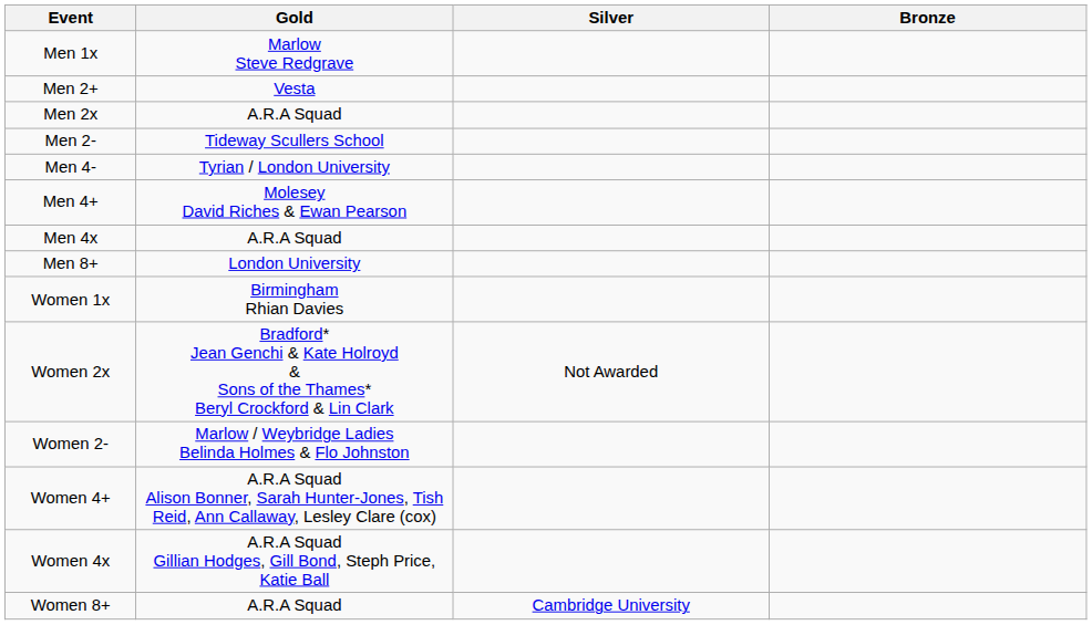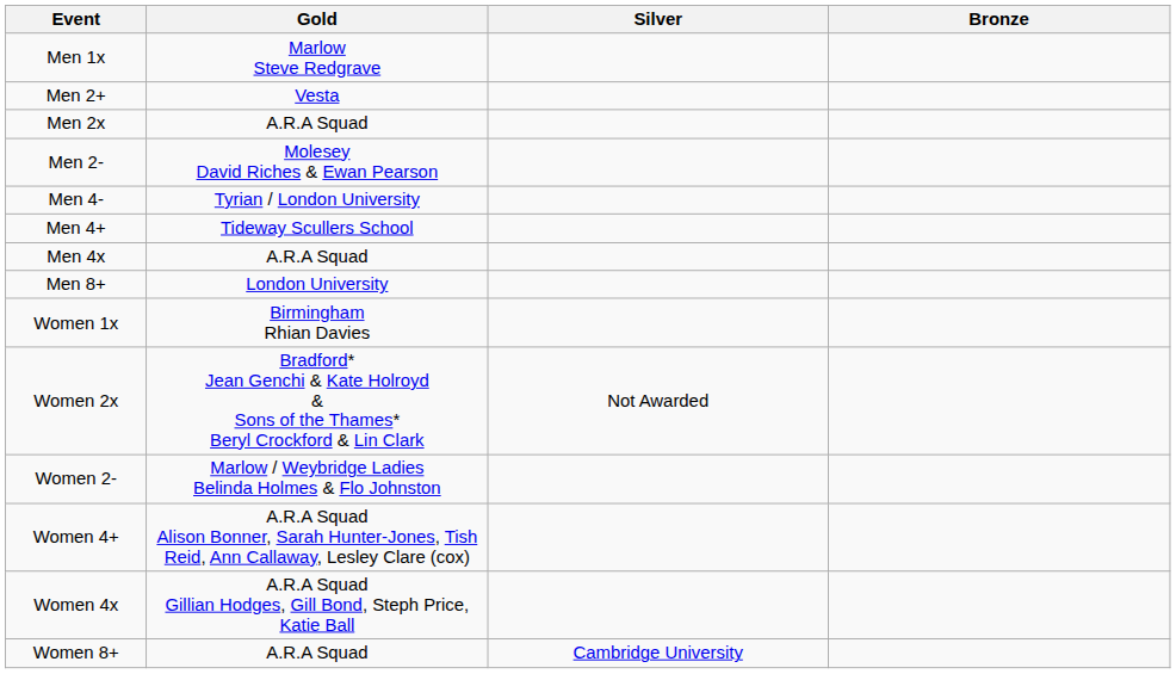 <table class="wikitable" style="text-align:center">
 <tr>
 <th width=120>Event</th>
 <th width=300>Gold</th>
 <th width=300>Silver</th>
 <th width=300>Bronze</th>
 </tr>
 <tr>
 <td>Men 1x</td>
 <td><a href='#'>Marlow</a><br><a href='#'>Steve Redgrave</a></td>
 <td></td>
 <td></td>
 </tr>
 <tr>
 <td>Men 2+</td>
 <td><a href='#'>Vesta</a></td>
 <td></td>
 <td></td>
 </tr>
 <tr>
 <td>Men 2x</td>
 <td>A.R.A Squad</td>
 <td></td>
 <td></td>
 </tr>
 <tr>
 <td>Men 2-</td>
-<td><a href='#'>Tideway Scullers School</a></td>
+<td><a href='#'>Molesey</a><br><a href='#'>David Riches</a> & <a href='#'>Ewan Pearson</a></td>
 <td></td>
 <td></td>
 </tr>
 <tr>
 <td>Men 4-</td>
 <td><a href='#'>Tyrian</a> / <a href='#'>London University</a></td>
 <td></td>
 <td></td>
 </tr>
 <tr>
 <td>Men 4+</td>
-<td><a href='#'>Molesey</a><br><a href='#'>David Riches</a> & <a href='#'>Ewan Pearson</a></td>
+<td><a href='#'>Tideway Scullers School</a></td>
 <td></td>
 <td></td>
 </tr>
 <tr>
 <td>Men 4x</td>
 <td>A.R.A Squad</td>
 <td></td>
 <td></td>
 </tr>
 <tr>
 <td>Men 8+</td>
 <td><a href='#'>London University</a></td>
 <td></td>
 <td></td>
 </tr>
 <tr>
 <td>Women 1x</td>
 <td><a href='#'>Birmingham</a><br>Rhian Davies</td>
 <td></td>
 <td></td>
 </tr>
 <tr>
 <td>Women 2x</td>
 <td><a href='#'>Bradford</a>*<br><a href='#'>Jean Genchi</a> & <a href='#'>Kate Holroyd</a><br>&<br> <a href='#'>Sons of the Thames</a>*<br><a href='#'>Beryl Crockford</a> & <a href='#'>Lin Clark</a></td>
 <td>Not Awarded</td>
 <td></td>
 </tr>
 <tr>
 <td>Women 2-</td>
 <td><a href='#'>Marlow</a> / <a href='#'>Weybridge Ladies</a><br><a href='#'>Belinda Holmes</a> & <a href='#'>Flo Johnston</a></td>
 <td></td>
 <td></td>
 </tr>
 <tr>
 <td>Women 4+</td>
 <td>A.R.A Squad<br><a href='#'>Alison Bonner</a>, <a href='#'>Sarah Hunter-Jones</a>, <a href='#'>Tish Reid</a>, <a href='#'>Ann Callaway</a>, Lesley Clare (cox)</td>
 <td></td>
 <td></td>
 </tr>
 <tr>
 <td>Women 4x</td>
 <td>A.R.A Squad<br><a href='#'>Gillian Hodges</a>, <a href='#'>Gill Bond</a>, Steph Price, <a href='#'>Katie Ball</a></td>
 <td></td>
 <td></td>
 </tr>
 <tr>
 <td>Women 8+</td>
 <td>A.R.A Squad</td>
 <td><a href='#'>Cambridge University</a></td>
 <td></td>
 </tr>
 </table>
